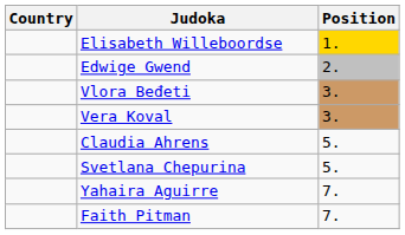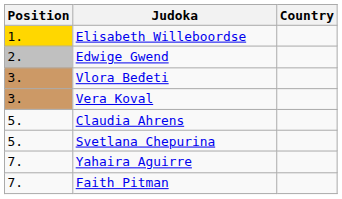 <table class=wikitable>
 <tr>
+<th width=10>Position</th>
+<th width=200>Judoka</th>
 <th>Country</th>
-<th width=200>Judoka</th>
-<th width=10>Position</th>
 </tr>
 <tr>
+<td bgcolor=gold>1.</td>
+<td><a href='#'>Elisabeth Willeboordse</a></td>
 <td></td>
-<td><a href='#'>Elisabeth Willeboordse</a></td>
-<td bgcolor=gold>1.</td>
 </tr>
 <tr>
+<td bgcolor="silver">2.</td>
+<td><a href='#'>Edwige Gwend</a></td>
 <td></td>
-<td><a href='#'>Edwige Gwend</a></td>
-<td bgcolor="silver">2.</td>
 </tr>
 <tr>
+<td bgcolor="CC9966">3.</td>
+<td><a href='#'>Vlora Beđeti</a></td>
 <td></td>
-<td><a href='#'>Vlora Beđeti</a></td>
-<td bgcolor="CC9966">3.</td>
 </tr>
 <tr>
+<td bgcolor="CC9966">3.</td>
+<td><a href='#'>Vera Koval</a></td>
 <td></td>
-<td><a href='#'>Vera Koval</a></td>
-<td bgcolor="CC9966">3.</td>
 </tr>
 <tr>
+<td>5.</td>
+<td><a href='#'>Claudia Ahrens</a></td>
 <td></td>
-<td><a href='#'>Claudia Ahrens</a></td>
-<td>5.</td>
 </tr>
 <tr>
+<td>5.</td>
+<td><a href='#'>Svetlana Chepurina</a></td>
 <td></td>
-<td><a href='#'>Svetlana Chepurina</a></td>
-<td>5.</td>
 </tr>
 <tr>
+<td>7.</td>
+<td><a href='#'>Yahaira Aguirre</a></td>
 <td></td>
-<td><a href='#'>Yahaira Aguirre</a></td>
-<td>7.</td>
 </tr>
 <tr>
+<td>7.</td>
+<td><a href='#'>Faith Pitman</a></td>
 <td></td>
-<td><a href='#'>Faith Pitman</a></td>
-<td>7.</td>
 </tr>
 </table>
